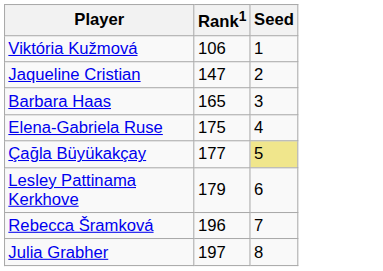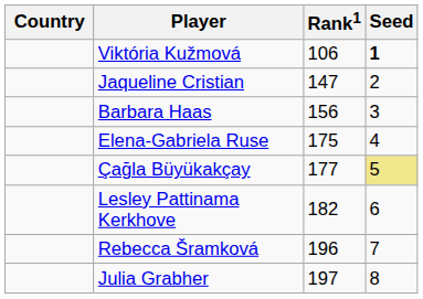 <table class="sortable wikitable">
 <tr>
+<th style="width:70px;">Country</th>
 <th style="width:175px;">Player</th>
 <th>Rank<sup>1</sup></th>
 <th>Seed</th>
 </tr>
 <tr>
+<td></td>
 <td><a href='#'>Viktória Kužmová</a></td>
 <td>106</td>
-<td>1</td>
+<td><strong>1</strong></td>
 </tr>
 <tr>
+<td></td>
 <td><a href='#'>Jaqueline Cristian</a></td>
 <td>147</td>
 <td>2</td>
 </tr>
 <tr>
+<td></td>
 <td><a href='#'>Barbara Haas</a></td>
-<td>165</td>
+<td>156</td>
 <td>3</td>
 </tr>
 <tr>
+<td></td>
 <td><a href='#'>Elena-Gabriela Ruse</a></td>
 <td>175</td>
 <td>4</td>
 </tr>
 <tr>
+<td></td>
 <td><a href='#'>Çağla Büyükakçay</a></td>
 <td>177</td>
 <td style="background: khaki;">5</td>
 </tr>
 <tr>
+<td></td>
 <td><a href='#'>Lesley Pattinama Kerkhove</a></td>
-<td>179</td>
+<td>182</td>
 <td>6</td>
 </tr>
 <tr>
+<td></td>
 <td><a href='#'>Rebecca Šramková</a></td>
 <td>196</td>
 <td>7</td>
 </tr>
 <tr>
+<td></td>
 <td><a href='#'>Julia Grabher</a></td>
 <td>197</td>
 <td>8</td>
 </tr>
 </table>
